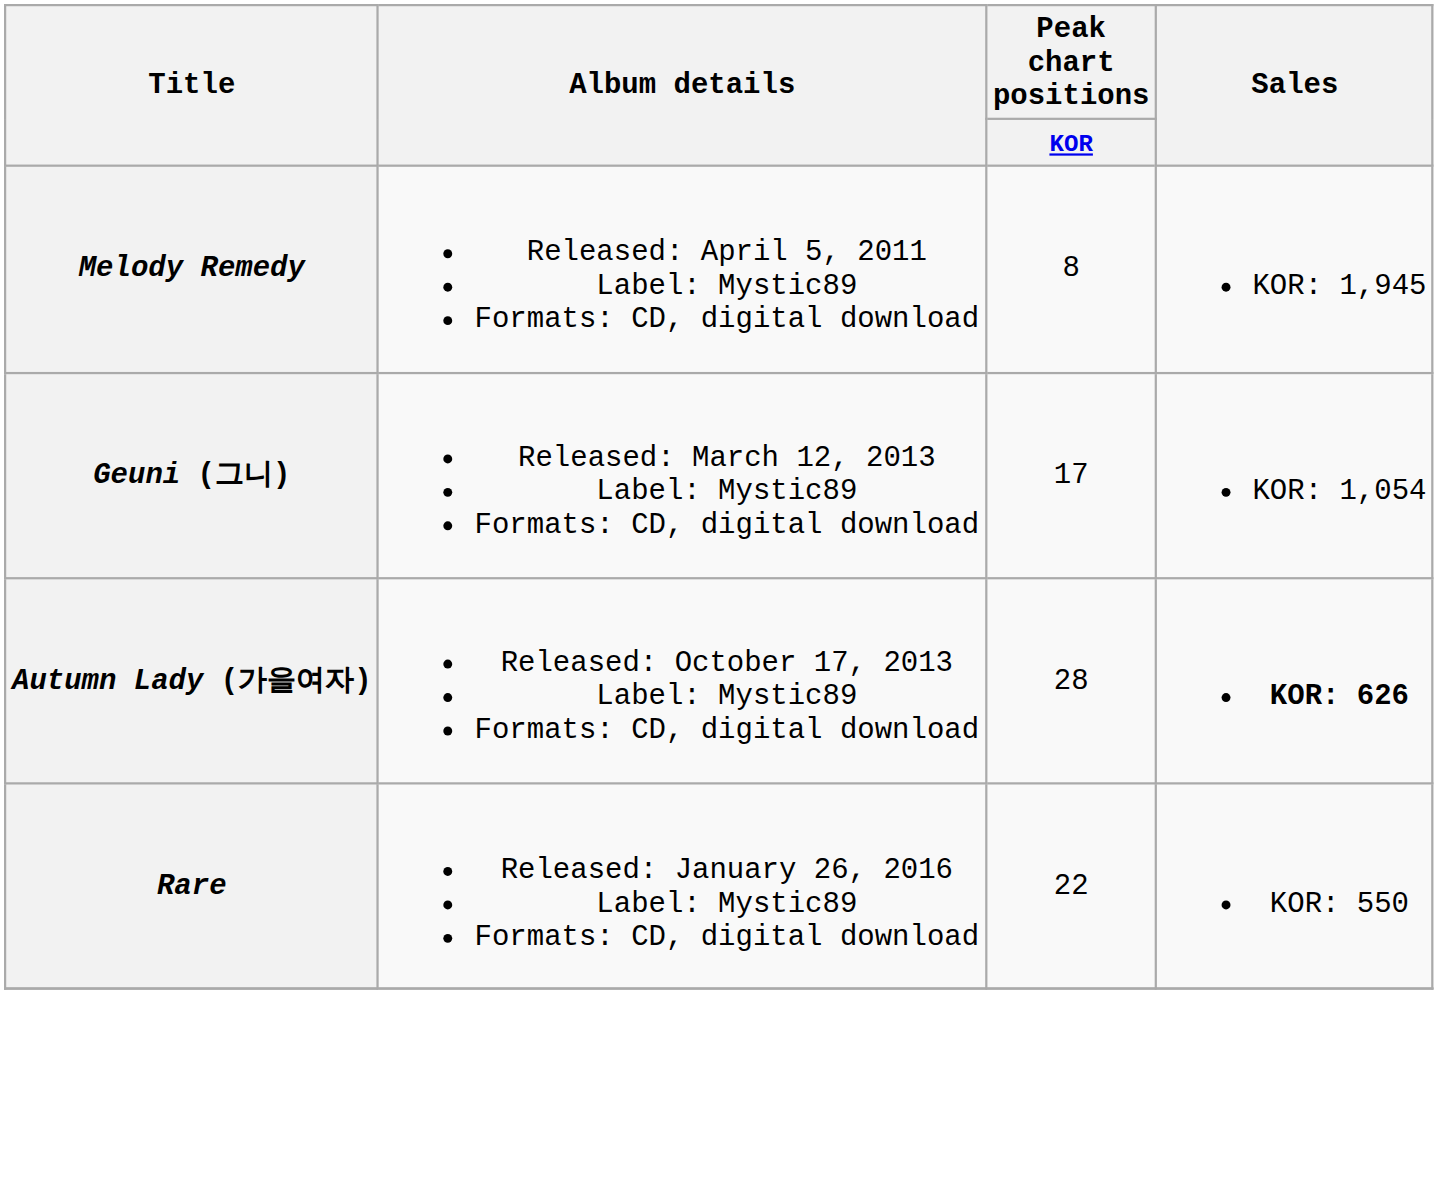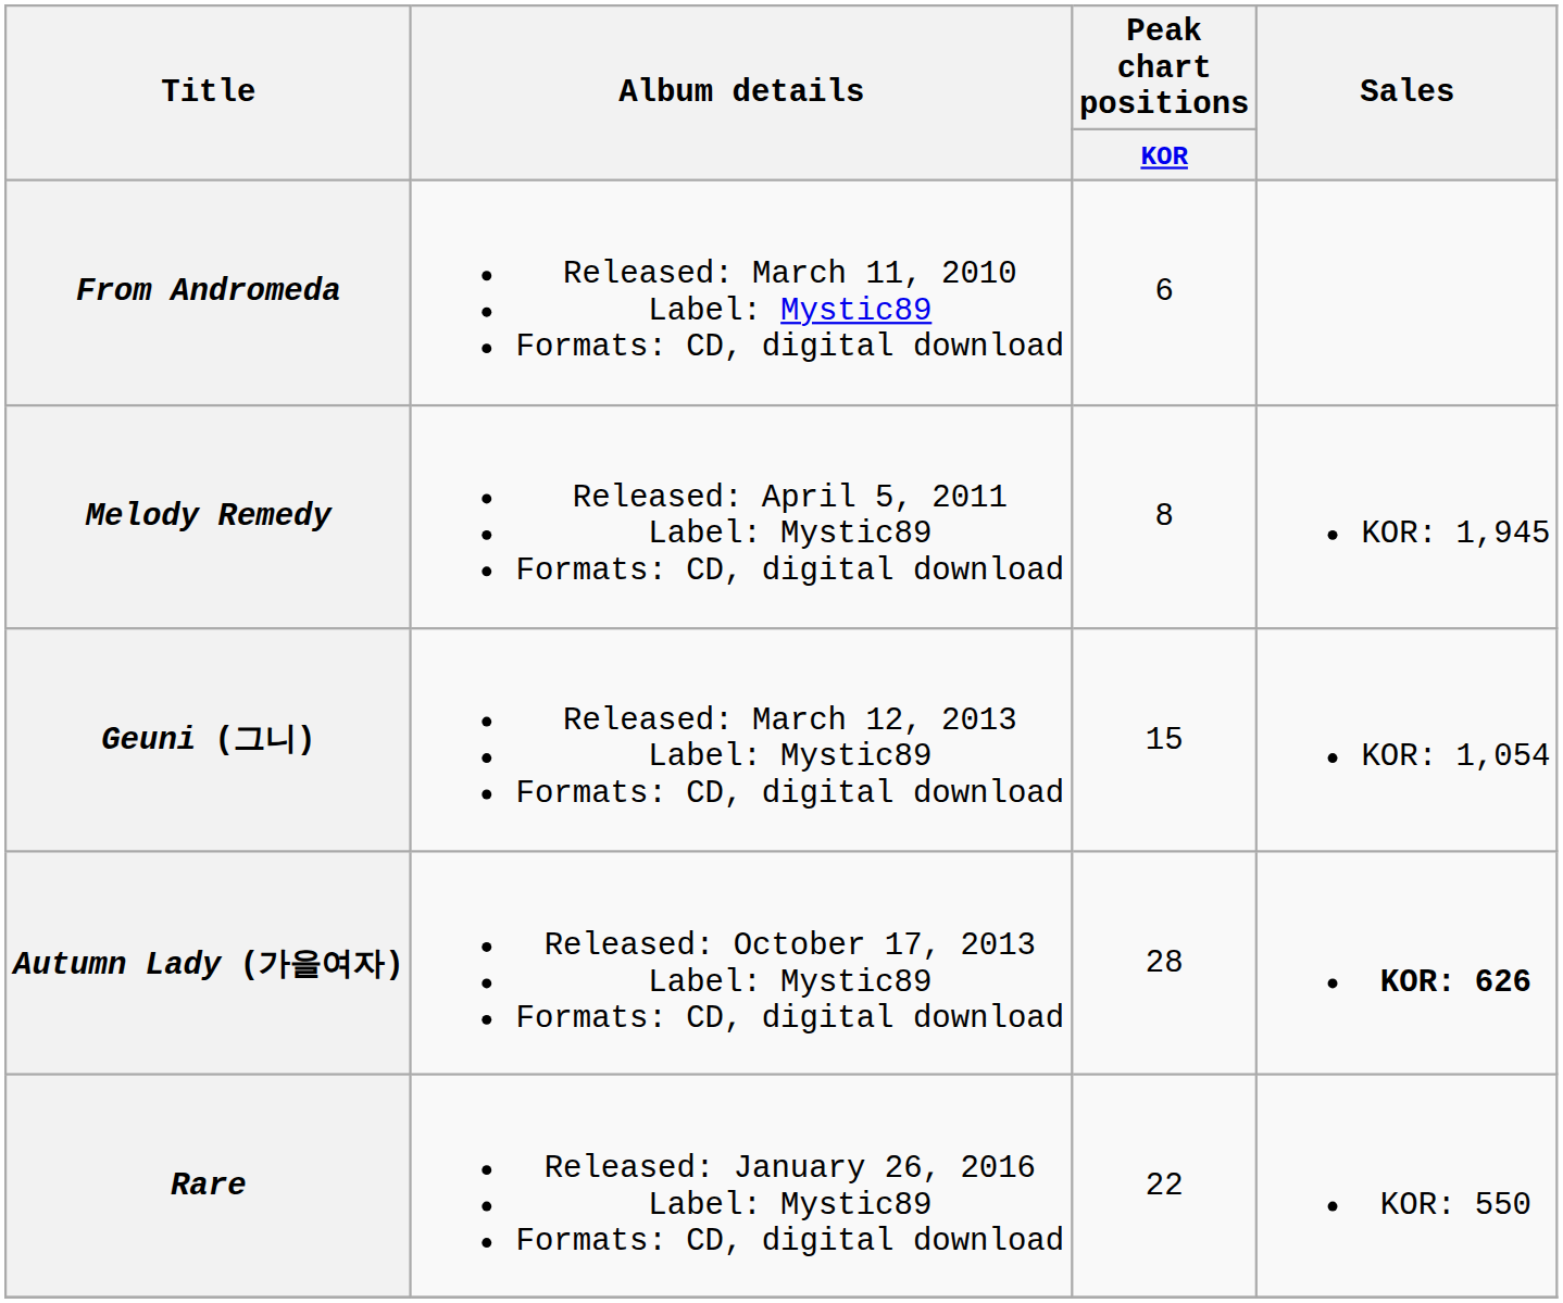 <table class="wikitable plainrowheaders" style="text-align:center;">
 <tr>
 <th scope="col" rowspan="2">Title</th>
 <th scope="col" rowspan="2">Album details</th>
 <th scope="col" colspan="1" style="width:5em;">Peak chart positions</th>
 <th scope="col" rowspan="2">Sales</th>
 </tr>
 <tr>
 <th><small><a href='#'>KOR</a></small><br></th>
 </tr>
 <tr>
+<th scope="row"><em>From Andromeda</em></th>
+<td><br><ul><li>Released: March 11, 2010</li><li>Label: <a href='#'>Mystic89</a></li><li>Formats: CD, digital download</li></ul></td>
+<td>6</td>
+<td></td>
+</tr>
+<tr>
 <th scope="row"><em>Melody Remedy</em></th>
 <td><br><ul><li>Released: April 5, 2011</li><li>Label: Mystic89</li><li>Formats: CD, digital download</li></ul></td>
 <td>8</td>
 <td><br><ul><li>KOR: 1,945</li></ul></td>
 </tr>
 <tr>
 <th scope="row"><em>Geuni</em> (그니)</th>
 <td><br><ul><li>Released: March 12, 2013</li><li>Label: Mystic89</li><li>Formats: CD, digital download</li></ul></td>
-<td>17</td>
+<td>15</td>
 <td><br><ul><li>KOR: 1,054</li></ul></td>
 </tr>
 <tr>
 <th scope="row"><em>Autumn Lady</em> (가을여자)</th>
 <td><br><ul><li>Released: October 17, 2013</li><li>Label: Mystic89</li><li>Formats: CD, digital download</li></ul></td>
 <td>28</td>
 <td><strong><br><ul><li>KOR: 626</li></ul></strong></td>
 </tr>
 <tr>
 <th scope="row"><em>Rare</em></th>
 <td><br><ul><li>Released: January 26, 2016</li><li>Label: Mystic89</li><li>Formats: CD, digital download</li></ul></td>
 <td>22</td>
 <td><br><ul><li>KOR: 550</li></ul></td>
 </tr>
 <tr>
 </tr>
 </table>
